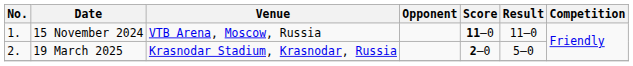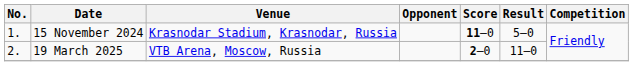 <table class="wikitable">
 <tr>
 <th>No.</th>
 <th>Date</th>
 <th>Venue</th>
 <th>Opponent</th>
 <th>Score</th>
 <th>Result</th>
 <th>Competition</th>
 </tr>
 <tr>
 <td>1.</td>
 <td>15 November 2024</td>
-<td><a href='#'>VTB Arena</a>, <a href='#'>Moscow</a>, Russia</td>
+<td><a href='#'>Krasnodar Stadium</a>, <a href='#'>Krasnodar</a>, <a href='#'>Russia</a></td>
 <td></td>
 <td align=center><strong>11</strong>–0</td>
-<td align=center>11–0</td>
+<td align=center>5–0</td>
 <td rowspan=2><a href='#'>Friendly</a></td>
 </tr>
 <tr>
 <td>2.</td>
 <td>19 March 2025</td>
-<td><a href='#'>Krasnodar Stadium</a>, <a href='#'>Krasnodar</a>, <a href='#'>Russia</a></td>
+<td><a href='#'>VTB Arena</a>, <a href='#'>Moscow</a>, Russia</td>
 <td></td>
 <td align=center><strong>2</strong>–0</td>
-<td align=center>5–0</td>
+<td align=center>11–0</td>
 </tr>
 <tr>
 </tr>
 </table>
